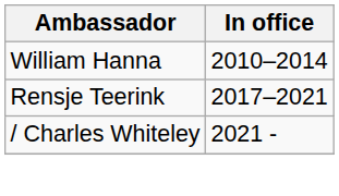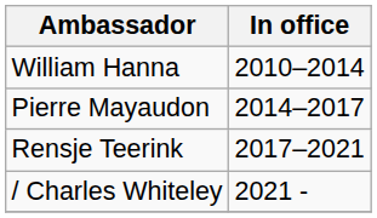 <table class="wikitable sortable">
 <tr>
 <th>Ambassador</th>
 <th>In office</th>
 </tr>
 <tr>
 <td> William Hanna</td>
 <td>2010–2014</td>
+</tr>
+<tr>
+<td> Pierre Mayaudon</td>
+<td>2014–2017</td>
 </tr>
 <tr>
 <td> Rensje Teerink</td>
 <td>2017–2021</td>
 </tr>
 <tr>
 <td> /  Charles Whiteley</td>
 <td>2021 -</td>
 </tr>
 <tr>
 </tr>
 </table>
